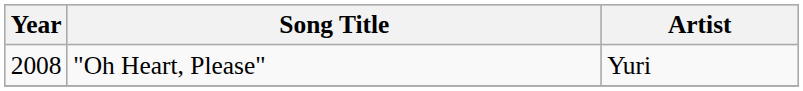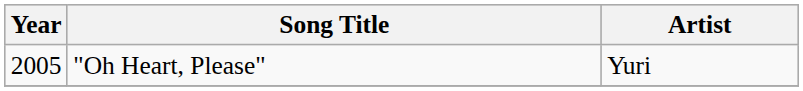 <table class="wikitable" style="width:500px">
 <tr>
 <th width=10>Year</th>
 <th>Song Title</th>
 <th>Artist</th>
 </tr>
 <tr>
-<td>2008</td>
+<td>2005</td>
 <td>"Oh Heart, Please" </td>
 <td>Yuri</td>
 </tr>
 <tr>
 </tr>
 </table>
